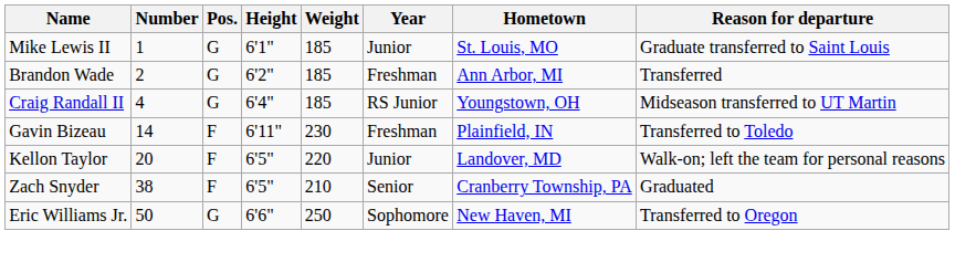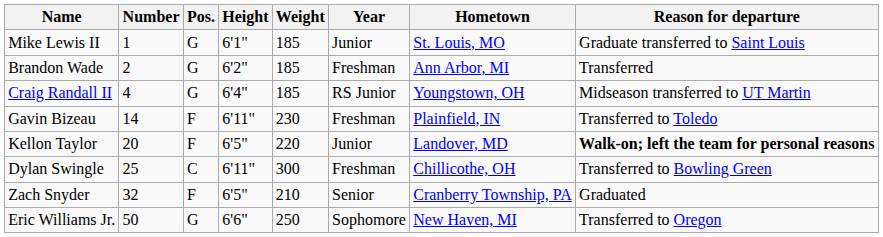 <table class="wikitable sortable" border="1">
 <tr>
 <th>Name</th>
 <th>Number</th>
 <th>Pos.</th>
 <th>Height</th>
 <th>Weight</th>
 <th>Year</th>
 <th>Hometown</th>
 <th class="unsortable">Reason for departure</th>
 </tr>
 <tr>
 <td>Mike Lewis II</td>
 <td>1</td>
 <td>G</td>
 <td>6'1"</td>
 <td>185</td>
 <td>Junior</td>
 <td><a href='#'>St. Louis, MO</a></td>
 <td>Graduate transferred to <a href='#'>Saint Louis</a></td>
 </tr>
 <tr>
 <td>Brandon Wade</td>
 <td>2</td>
 <td>G</td>
 <td>6'2"</td>
 <td>185</td>
 <td>Freshman</td>
 <td><a href='#'>Ann Arbor, MI</a></td>
 <td>Transferred</td>
 </tr>
 <tr>
 <td><a href='#'>Craig Randall II</a></td>
 <td>4</td>
 <td>G</td>
 <td>6'4"</td>
 <td>185</td>
 <td>RS Junior</td>
 <td><a href='#'>Youngstown, OH</a></td>
 <td>Midseason transferred to <a href='#'>UT Martin</a></td>
 </tr>
 <tr>
 <td>Gavin Bizeau</td>
 <td>14</td>
 <td>F</td>
 <td>6'11"</td>
 <td>230</td>
 <td>Freshman</td>
 <td><a href='#'>Plainfield, IN</a></td>
 <td>Transferred to <a href='#'>Toledo</a></td>
 </tr>
 <tr>
 <td>Kellon Taylor</td>
 <td>20</td>
 <td>F</td>
 <td>6'5"</td>
 <td>220</td>
 <td>Junior</td>
 <td><a href='#'>Landover, MD</a></td>
-<td>Walk-on; left the team for personal reasons</td>
+<td><strong>Walk-on; left the team for personal reasons</strong></td>
+</tr>
+<tr>
+<td>Dylan Swingle</td>
+<td>25</td>
+<td>C</td>
+<td>6'11"</td>
+<td>300</td>
+<td>Freshman</td>
+<td><a href='#'>Chillicothe, OH</a></td>
+<td>Transferred to <a href='#'>Bowling Green</a></td>
 </tr>
 <tr>
 <td>Zach Snyder</td>
-<td>38</td>
+<td>32</td>
 <td>F</td>
 <td>6'5"</td>
 <td>210</td>
 <td>Senior</td>
 <td><a href='#'>Cranberry Township, PA</a></td>
 <td>Graduated</td>
 </tr>
 <tr>
 <td>Eric Williams Jr.</td>
 <td>50</td>
 <td>G</td>
 <td>6'6"</td>
 <td>250</td>
 <td>Sophomore</td>
 <td><a href='#'>New Haven, MI</a></td>
 <td>Transferred to <a href='#'>Oregon</a></td>
 </tr>
 </table>
